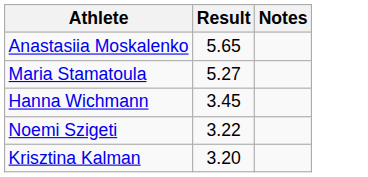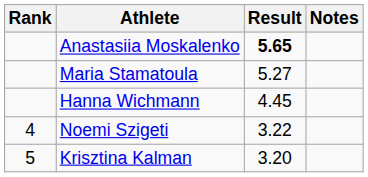 <table class="wikitable sortable" style="text-align:center">
 <tr>
+<th>Rank</th>
 <th>Athlete</th>
 <th>Result</th>
 <th>Notes</th>
 </tr>
 <tr>
+<td></td>
 <td style="text-align:left"><a href='#'>Anastasiia Moskalenko</a><br></td>
-<td>5.65</td>
+<td><strong>5.65</strong></td>
 <td></td>
 </tr>
 <tr>
+<td></td>
 <td style="text-align:left"><a href='#'>Maria Stamatoula</a><br></td>
 <td>5.27</td>
 <td></td>
 </tr>
 <tr>
+<td></td>
 <td style="text-align:left"><a href='#'>Hanna Wichmann</a><br></td>
-<td>3.45</td>
+<td>4.45</td>
 <td></td>
 </tr>
 <tr>
+<td>4</td>
 <td style="text-align:left"><a href='#'>Noemi Szigeti</a><br></td>
 <td>3.22</td>
 <td></td>
 </tr>
 <tr>
+<td>5</td>
 <td style="text-align:left"><a href='#'>Krisztina Kalman</a><br></td>
 <td>3.20</td>
 <td></td>
 </tr>
 </table>
